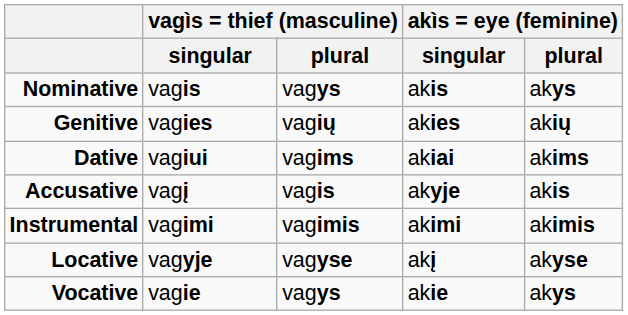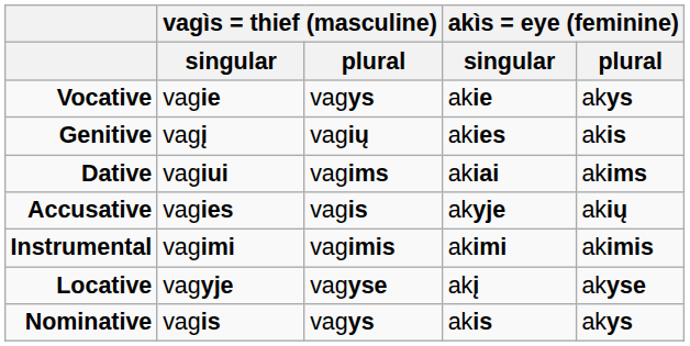 <table class="wikitable">
 <tr>
 <th> </th>
 <th colspan=2>vagìs = thief (masculine)</th>
 <th colspan=2>akìs = eye (feminine)</th>
 </tr>
 <tr>
 <th> </th>
 <th>singular</th>
 <th>plural</th>
 <th>singular</th>
 <th>plural</th>
 </tr>
 <tr>
-<td align="right"><strong>Nominative</strong></td>
-<td>vag<strong>is</strong></td>
+<td align="right"><strong>Vocative</strong></td>
+<td>vag<strong>ie</strong></td>
 <td>vag<strong>ys</strong></td>
-<td>ak<strong>is</strong></td>
+<td>ak<strong>ie</strong></td>
 <td>ak<strong>ys</strong></td>
 </tr>
 <tr>
 <td align="right"><strong>Genitive</strong></td>
-<td>vag<strong>ies</strong></td>
+<td>vag<strong>į</strong></td>
 <td>vag<strong>ių</strong></td>
 <td>ak<strong>ies</strong></td>
-<td>ak<strong>ių</strong></td>
+<td>ak<strong>is</strong></td>
 </tr>
 <tr>
 <td align="right"><strong>Dative</strong></td>
 <td>vag<strong>iui</strong></td>
 <td>vag<strong>ims</strong></td>
 <td>ak<strong>iai</strong></td>
 <td>ak<strong>ims</strong></td>
 </tr>
 <tr>
 <td align="right"><strong>Accusative</strong></td>
-<td>vag<strong>į</strong></td>
+<td>vag<strong>ies</strong></td>
 <td>vag<strong>is</strong></td>
 <td>ak<strong>yje</strong></td>
-<td>ak<strong>is</strong></td>
+<td>ak<strong>ių</strong></td>
 </tr>
 <tr>
 <td align="right"><strong>Instrumental</strong></td>
 <td>vag<strong>imi</strong></td>
 <td>vag<strong>imis</strong></td>
 <td>ak<strong>imi</strong></td>
 <td>ak<strong>imis</strong></td>
 </tr>
 <tr>
 <td align="right"><strong>Locative</strong></td>
 <td>vag<strong>yje</strong></td>
 <td>vag<strong>yse</strong></td>
 <td>ak<strong>į</strong></td>
 <td>ak<strong>yse</strong></td>
 </tr>
 <tr>
-<td align="right"><strong>Vocative</strong></td>
-<td>vag<strong>ie</strong></td>
+<td align="right"><strong>Nominative</strong></td>
+<td>vag<strong>is</strong></td>
 <td>vag<strong>ys</strong></td>
-<td>ak<strong>ie</strong></td>
+<td>ak<strong>is</strong></td>
 <td>ak<strong>ys</strong></td>
 </tr>
 </table>
